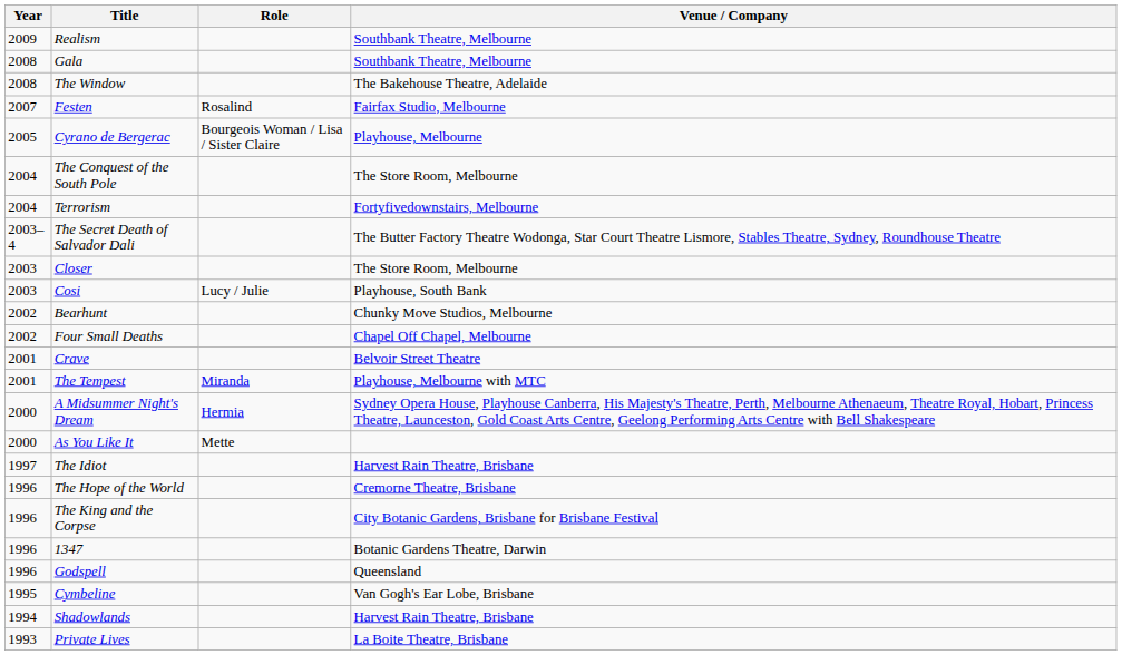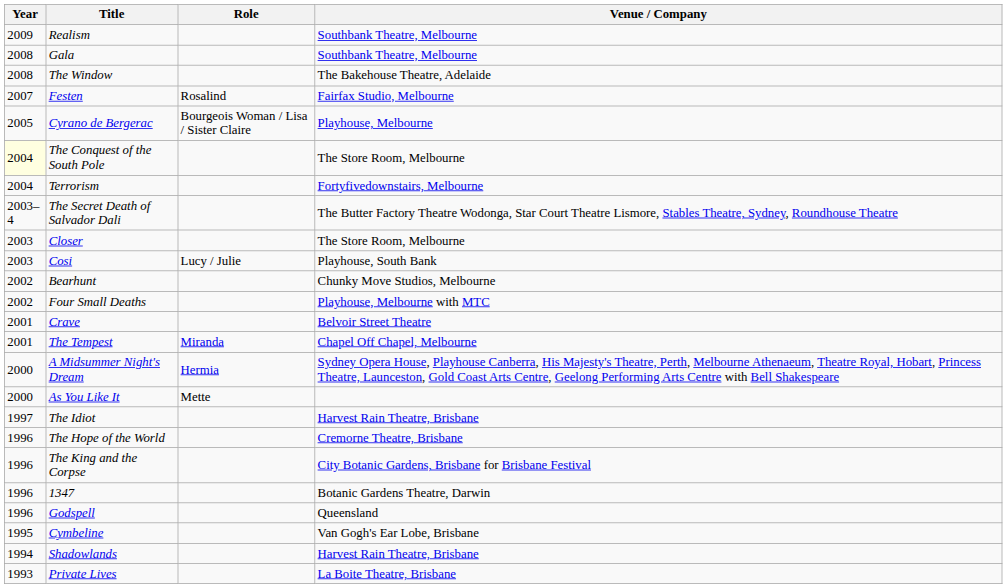 <table class="wikitable">
 <tr>
 <th>Year</th>
 <th>Title</th>
 <th>Role</th>
 <th>Venue / Company</th>
 </tr>
 <tr>
 <td>2009</td>
 <td><em>Realism</em></td>
 <td></td>
 <td><a href='#'>Southbank Theatre, Melbourne</a></td>
 </tr>
 <tr>
 <td>2008</td>
 <td><em>Gala</em></td>
 <td></td>
 <td><a href='#'>Southbank Theatre, Melbourne</a></td>
 </tr>
 <tr>
 <td>2008</td>
 <td><em>The Window</em></td>
 <td></td>
 <td>The Bakehouse Theatre, Adelaide</td>
 </tr>
 <tr>
 <td>2007</td>
 <td><em><a href='#'>Festen</a></em></td>
 <td>Rosalind</td>
 <td><a href='#'>Fairfax Studio, Melbourne</a></td>
 </tr>
 <tr>
 <td>2005</td>
 <td><em><a href='#'>Cyrano de Bergerac</a></em></td>
 <td>Bourgeois Woman / Lisa / Sister Claire</td>
 <td><a href='#'>Playhouse, Melbourne</a></td>
 </tr>
 <tr>
-<td>2004</td>
+<td style="background: lightyellow;">2004</td>
 <td><em>The Conquest of the South Pole</em></td>
 <td></td>
 <td>The Store Room, Melbourne</td>
 </tr>
 <tr>
 <td>2004</td>
 <td><em>Terrorism</em></td>
 <td></td>
 <td><a href='#'>Fortyfivedownstairs, Melbourne</a></td>
 </tr>
 <tr>
 <td>2003–4</td>
 <td><em>The Secret Death of Salvador Dali</em></td>
 <td></td>
 <td>The Butter Factory Theatre Wodonga, Star Court Theatre Lismore, <a href='#'>Stables Theatre, Sydney</a>, <a href='#'>Roundhouse Theatre</a></td>
 </tr>
 <tr>
 <td>2003</td>
 <td><em><a href='#'>Closer</a></em></td>
 <td></td>
 <td>The Store Room, Melbourne</td>
 </tr>
 <tr>
 <td>2003</td>
 <td><em><a href='#'>Cosi</a></em></td>
 <td>Lucy / Julie</td>
 <td>Playhouse, South Bank</td>
 </tr>
 <tr>
 <td>2002</td>
 <td><em>Bearhunt</em></td>
 <td></td>
 <td>Chunky Move Studios, Melbourne</td>
 </tr>
 <tr>
 <td>2002</td>
 <td><em>Four Small Deaths</em></td>
 <td></td>
-<td><a href='#'>Chapel Off Chapel, Melbourne</a></td>
+<td><a href='#'>Playhouse, Melbourne</a> with <a href='#'>MTC</a></td>
 </tr>
 <tr>
 <td>2001</td>
 <td><em><a href='#'>Crave</a></em></td>
 <td></td>
 <td><a href='#'>Belvoir Street Theatre</a></td>
 </tr>
 <tr>
 <td>2001</td>
 <td><em><a href='#'>The Tempest</a></em></td>
 <td><a href='#'>Miranda</a></td>
-<td><a href='#'>Playhouse, Melbourne</a> with <a href='#'>MTC</a></td>
+<td><a href='#'>Chapel Off Chapel, Melbourne</a></td>
 </tr>
 <tr>
 <td>2000</td>
 <td><em><a href='#'>A Midsummer Night's Dream</a></em></td>
 <td><a href='#'>Hermia</a></td>
 <td><a href='#'>Sydney Opera House</a>, <a href='#'>Playhouse Canberra</a>, <a href='#'>His Majesty's Theatre, Perth</a>, <a href='#'>Melbourne Athenaeum</a>, <a href='#'>Theatre Royal, Hobart</a>, <a href='#'>Princess Theatre, Launceston</a>, <a href='#'>Gold Coast Arts Centre</a>, <a href='#'>Geelong Performing Arts Centre</a> with <a href='#'>Bell Shakespeare</a></td>
 </tr>
 <tr>
 <td>2000</td>
 <td><em><a href='#'>As You Like It</a></em></td>
 <td>Mette</td>
 <td></td>
 </tr>
 <tr>
 <td>1997</td>
 <td><em>The Idiot</em></td>
 <td></td>
 <td><a href='#'>Harvest Rain Theatre, Brisbane</a></td>
 </tr>
 <tr>
 <td>1996</td>
 <td><em>The Hope of the World</em></td>
 <td></td>
 <td><a href='#'>Cremorne Theatre, Brisbane</a></td>
 </tr>
 <tr>
 <td>1996</td>
 <td><em>The King and the Corpse</em></td>
 <td></td>
 <td><a href='#'>City Botanic Gardens, Brisbane</a> for <a href='#'>Brisbane Festival</a></td>
 </tr>
 <tr>
 <td>1996</td>
 <td><em>1347</em></td>
 <td></td>
 <td>Botanic Gardens Theatre, Darwin</td>
 </tr>
 <tr>
 <td>1996</td>
 <td><em><a href='#'>Godspell</a></em></td>
 <td></td>
 <td>Queensland</td>
 </tr>
 <tr>
 <td>1995</td>
 <td><em><a href='#'>Cymbeline</a></em></td>
 <td></td>
 <td>Van Gogh's Ear Lobe, Brisbane</td>
 </tr>
 <tr>
 <td>1994</td>
 <td><em><a href='#'>Shadowlands</a></em></td>
 <td></td>
 <td><a href='#'>Harvest Rain Theatre, Brisbane</a></td>
 </tr>
 <tr>
 <td>1993</td>
 <td><em><a href='#'>Private Lives</a></em></td>
 <td></td>
 <td><a href='#'>La Boite Theatre, Brisbane</a></td>
 </tr>
 </table>
